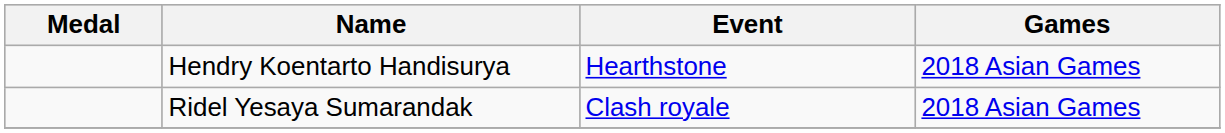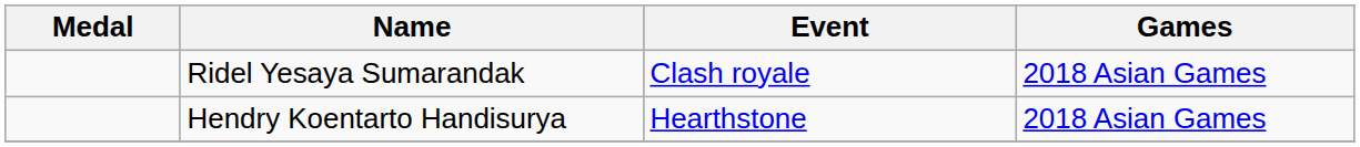 <table class="wikitable sortable" style="font-size:100%">
 <tr>
 <th width="90">Medal</th>
 <th width="250">Name</th>
 <th width="200">Event</th>
 <th width="180">Games</th>
 </tr>
 <tr>
 <td></td>
+<td>Ridel Yesaya Sumarandak</td>
+<td><a href='#'>Clash royale</a></td>
+<td><a href='#'>2018 Asian Games</a></td>
+</tr>
+<tr>
+<td></td>
 <td>Hendry Koentarto Handisurya</td>
 <td><a href='#'>Hearthstone</a></td>
 <td><a href='#'>2018 Asian Games</a></td>
 </tr>
 <tr>
-<td></td>
-<td>Ridel Yesaya Sumarandak</td>
-<td><a href='#'>Clash royale</a></td>
-<td><a href='#'>2018 Asian Games</a></td>
-</tr>
-<tr>
 </tr>
 </table>
